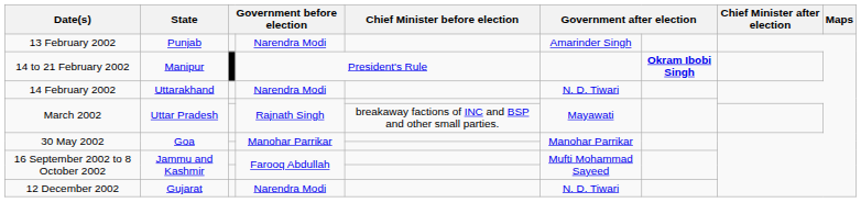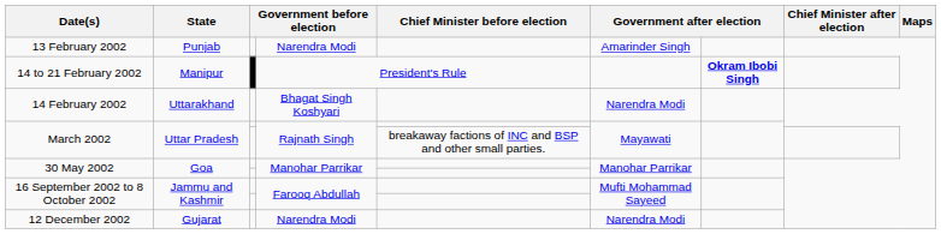 <table class="wikitable sortable" style="text-align:center;">
 <tr>
 <th>Date(s)</th>
 <th>State</th>
 <th colspan="2">Government before election</th>
 <th>Chief Minister before election</th>
 <th colspan="2">Government after election</th>
 <th>Chief Minister after election</th>
 <th>Maps</th>
 </tr>
 <tr>
 <td>13 February 2002</td>
 <td><a href='#'>Punjab</a></td>
 <td></td>
 <td><a href='#'>Narendra Modi</a></td>
 <td></td>
 <td><a href='#'>Amarinder Singh</a></td>
 <td></td>
 </tr>
 <tr>
 <td>14 to 21 February 2002</td>
 <td><a href='#'>Manipur</a></td>
 <td bgcolor="#000000"></td>
 <td colspan="2" align="center"><a href='#'>President's Rule</a></td>
 <td></td>
 <td><strong><a href='#'>Okram Ibobi Singh</a></strong></td>
 <td></td>
 </tr>
 <tr>
 <td>14 February 2002</td>
 <td><a href='#'>Uttarakhand</a></td>
 <td></td>
+<td><a href='#'>Bhagat Singh Koshyari</a></td>
+<td></td>
 <td><a href='#'>Narendra Modi</a></td>
-<td></td>
-<td><a href='#'>N. D. Tiwari</a></td>
 <td></td>
 </tr>
 <tr>
 <td rowspan="2">March 2002</td>
 <td rowspan="2"><a href='#'>Uttar Pradesh</a></td>
 <td></td>
 <td rowspan="2"><a href='#'>Rajnath Singh</a></td>
 <td></td>
 <td rowspan="2"><a href='#'>Mayawati</a></td>
 <td rowspan="2"></td>
 </tr>
 <tr>
 <td></td>
 <td>breakaway factions of <a href='#'>INC</a> and <a href='#'>BSP</a> and other small parties.</td>
 <td></td>
 </tr>
 <tr>
 <td rowspan="2">30 May 2002</td>
 <td rowspan="2"><a href='#'>Goa</a></td>
 <td></td>
 <td rowspan="2"><a href='#'>Manohar Parrikar</a></td>
 <td></td>
 <td rowspan="2"><a href='#'>Manohar Parrikar</a></td>
 <td rowspan="2"></td>
 </tr>
 <tr>
 <td></td>
 <td></td>
 </tr>
 <tr>
 <td rowspan="2">16 September 2002 to 8 October 2002</td>
 <td rowspan="2"><a href='#'>Jammu and Kashmir</a></td>
 <td></td>
 <td rowspan="2"><a href='#'>Farooq Abdullah</a></td>
 <td></td>
 <td rowspan="2"><a href='#'>Mufti Mohammad Sayeed</a></td>
 <td rowspan="2"></td>
 </tr>
 <tr>
 <td></td>
 </tr>
 <tr>
 <td>12 December 2002</td>
 <td><a href='#'>Gujarat</a></td>
 <td></td>
 <td><a href='#'>Narendra Modi</a></td>
 <td></td>
-<td><a href='#'>N. D. Tiwari</a></td>
+<td><a href='#'>Narendra Modi</a></td>
 <td></td>
 </tr>
 </table>
